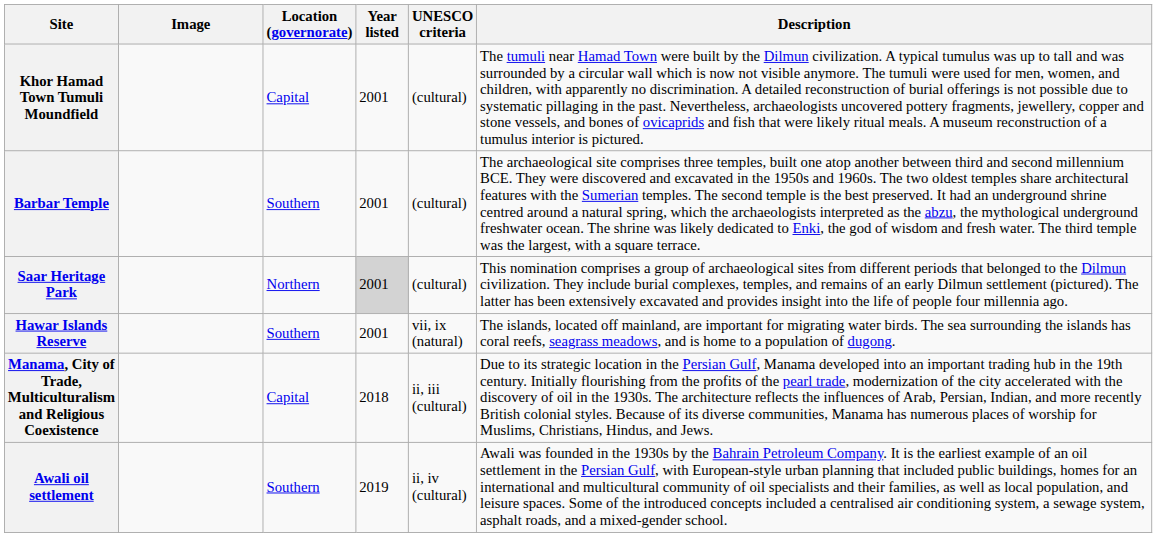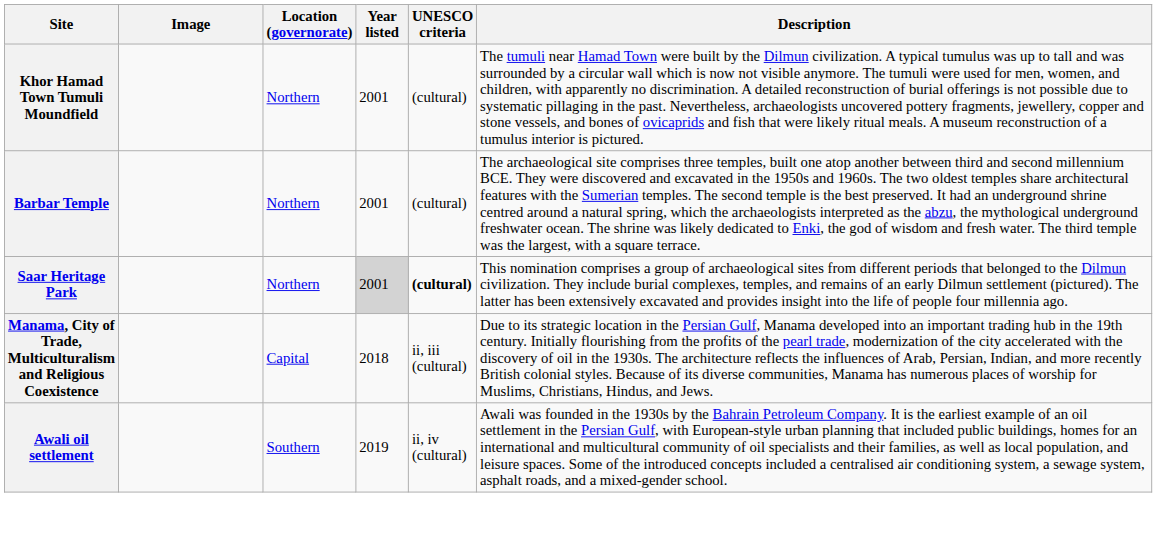 <table class="wikitable sortable plainrowheaders">
 <tr>
 <th style="width:100px;" scope="col">Site</th>
 <th class="unsortable" style="width:150px;" scope="col">Image</th>
 <th style="width:80px;" scope="col">Location (<a href='#'>governorate</a>)</th>
 <th style="width:50px;" scope="col">Year listed</th>
 <th style="width:60px;" scope="col">UNESCO criteria</th>
 <th scope="col" class="unsortable">Description</th>
 </tr>
 <tr>
 <th scope="row">Khor Hamad Town Tumuli Moundfield</th>
 <td></td>
-<td><a href='#'>Capital</a></td>
+<td><a href='#'>Northern</a></td>
 <td>2001</td>
 <td>(cultural)</td>
 <td>The <a href='#'>tumuli</a> near <a href='#'>Hamad Town</a> were built by the <a href='#'>Dilmun</a> civilization. A typical tumulus was up to  tall and was surrounded by a circular wall which is now not visible anymore. The tumuli were used for men, women, and children, with apparently no discrimination. A detailed reconstruction of burial offerings is not possible due to systematic pillaging in the past. Nevertheless, archaeologists uncovered pottery fragments, jewellery, copper and stone vessels, and bones of <a href='#'>ovicaprids</a> and fish that were likely ritual meals. A museum reconstruction of a tumulus interior is pictured.</td>
 </tr>
 <tr>
 <th scope="row"><a href='#'>Barbar Temple</a></th>
 <td></td>
-<td><a href='#'>Southern</a></td>
+<td><a href='#'>Northern</a></td>
 <td>2001</td>
 <td>(cultural)</td>
 <td>The archaeological site comprises three temples, built one atop another between third and second millennium BCE. They were discovered and excavated in the 1950s and 1960s. The two oldest temples share architectural features with the <a href='#'>Sumerian</a> temples. The second temple is the best preserved. It had an underground shrine centred around a natural spring, which the archaeologists interpreted as the <a href='#'>abzu</a>, the mythological underground freshwater ocean. The shrine was likely dedicated to <a href='#'>Enki</a>, the god of wisdom and fresh water. The third temple was the largest, with a  square terrace.</td>
 </tr>
 <tr>
 <th scope="row"><a href='#'>Saar Heritage Park</a></th>
 <td></td>
 <td><a href='#'>Northern</a></td>
 <td style="background: lightgrey;">2001</td>
-<td>(cultural)</td>
+<td><strong>(cultural)</strong></td>
 <td>This nomination comprises a group of archaeological sites from different periods that belonged to the <a href='#'>Dilmun</a> civilization. They include burial complexes, temples, and remains of an early Dilmun settlement (pictured). The latter has been extensively excavated and provides insight into the life of people four millennia ago.</td>
-</tr>
-<tr>
-<th scope="row"><a href='#'>Hawar Islands Reserve</a></th>
-<td></td>
-<td><a href='#'>Southern</a></td>
-<td>2001</td>
-<td>vii, ix (natural)</td>
-<td>The islands, located  off mainland, are important for migrating water birds. The sea surrounding the islands has coral reefs, <a href='#'>seagrass meadows</a>, and is home to a population of <a href='#'>dugong</a>.</td>
 </tr>
 <tr>
 <th scope="row"><a href='#'>Manama</a>, City of Trade, Multiculturalism and Religious Coexistence</th>
 <td></td>
 <td><a href='#'>Capital</a></td>
 <td>2018</td>
 <td>ii, iii (cultural)</td>
 <td>Due to its strategic location in the <a href='#'>Persian Gulf</a>, Manama developed into an important trading hub in the 19th century. Initially flourishing from the profits of the <a href='#'>pearl trade</a>, modernization of the city accelerated with the discovery of oil in the 1930s. The architecture reflects the influences of Arab, Persian, Indian, and more recently British colonial styles. Because of its diverse communities, Manama has numerous places of worship for Muslims, Christians, Hindus, and Jews.</td>
 </tr>
 <tr>
 <th scope="row"><a href='#'>Awali oil settlement</a></th>
 <td></td>
 <td><a href='#'>Southern</a></td>
 <td>2019</td>
 <td>ii, iv (cultural)</td>
 <td>Awali was founded in the 1930s by the <a href='#'>Bahrain Petroleum Company</a>. It is the earliest example of an oil settlement in the <a href='#'>Persian Gulf</a>, with European-style urban planning that included public buildings, homes for an international and multicultural community of oil specialists and their families, as well as local population, and leisure spaces. Some of the introduced concepts included a centralised air conditioning system, a sewage system, asphalt roads, and a mixed-gender school.</td>
 </tr>
 </table>
